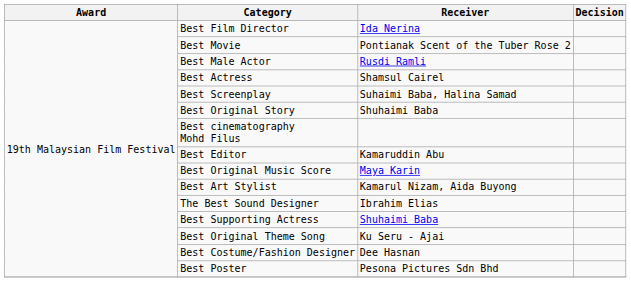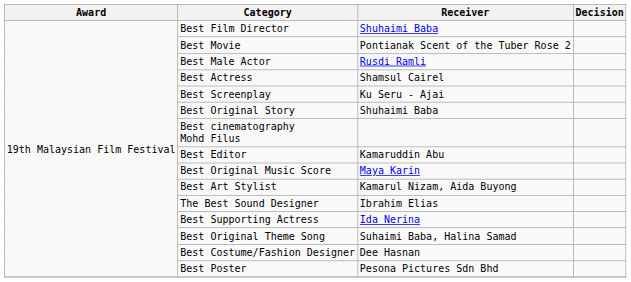 <table class="wikitable">
 <tr>
 <th>Award</th>
 <th>Category</th>
 <th>Receiver</th>
 <th>Decision</th>
 </tr>
 <tr>
 <td rowspan=15>19th Malaysian Film Festival</td>
 <td>Best Film Director</td>
-<td><a href='#'>Ida Nerina</a></td>
+<td><a href='#'>Shuhaimi Baba</a></td>
 <td></td>
 </tr>
 <tr>
 <td>Best Movie</td>
 <td>Pontianak Scent of the Tuber Rose  2</td>
 <td></td>
 </tr>
 <tr>
 <td>Best Male Actor</td>
 <td><a href='#'>Rusdi Ramli</a></td>
 <td></td>
 </tr>
 <tr>
 <td>Best Actress</td>
 <td>Shamsul Cairel</td>
 <td></td>
 </tr>
 <tr>
 <td>Best Screenplay</td>
-<td>Suhaimi Baba, Halina Samad</td>
+<td>Ku Seru - Ajai</td>
 <td></td>
 </tr>
 <tr>
 <td>Best Original Story</td>
 <td>Shuhaimi Baba</td>
 <td></td>
 </tr>
 <tr>
 <td>Best cinematography<br>Mohd Filus</td>
 <td></td>
 </tr>
 <tr>
 <td>Best Editor</td>
 <td>Kamaruddin Abu</td>
 <td></td>
 </tr>
 <tr>
 <td>Best Original Music Score</td>
 <td><a href='#'>Maya Karin</a></td>
 <td></td>
 </tr>
 <tr>
 <td>Best Art Stylist</td>
 <td>Kamarul Nizam, Aida Buyong</td>
 <td></td>
 </tr>
 <tr>
 <td>The Best Sound Designer</td>
 <td>Ibrahim Elias</td>
 <td></td>
 </tr>
 <tr>
 <td>Best Supporting Actress</td>
-<td><a href='#'>Shuhaimi Baba</a></td>
+<td><a href='#'>Ida Nerina</a></td>
 <td></td>
 </tr>
 <tr>
 <td>Best Original Theme Song</td>
-<td>Ku Seru - Ajai</td>
+<td>Suhaimi Baba, Halina Samad</td>
 <td></td>
 </tr>
 <tr>
 <td>Best Costume/Fashion Designer</td>
 <td>Dee Hasnan</td>
 <td></td>
 </tr>
 <tr>
 <td>Best Poster</td>
 <td>Pesona Pictures Sdn Bhd</td>
 <td></td>
 </tr>
 <tr>
 </tr>
 </table>
